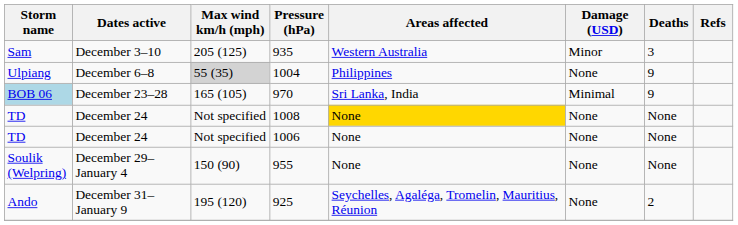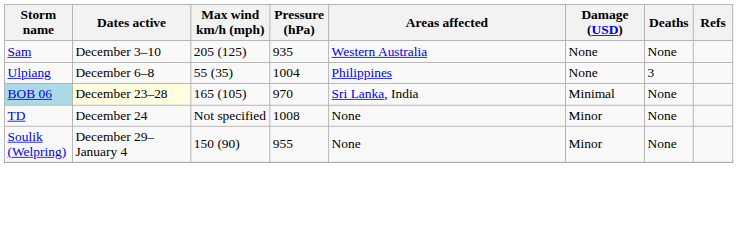 <table class="wikitable sortable">
 <tr>
 <th width="5%">Storm name</th>
 <th width="15%">Dates active</th>
 <th width="10%">Max wind<br>km/h (mph)</th>
 <th width="5%">Pressure<br>(hPa)</th>
 <th width="30%">Areas affected</th>
 <th width="10%">Damage<br>(<a href='#'>USD</a>)</th>
 <th width="5%">Deaths</th>
 <th width="5%">Refs</th>
 </tr>
 <tr>
 <td><a href='#'>Sam</a></td>
 <td>December 3–10</td>
 <td>205 (125)</td>
 <td>935</td>
 <td><a href='#'>Western Australia</a></td>
-<td>Minor</td>
-<td>3</td>
+<td>None</td>
+<td>None</td>
 <td></td>
 </tr>
 <tr>
 <td><a href='#'>Ulpiang</a></td>
 <td>December 6–8</td>
-<td style="background: lightgrey;">55 (35)</td>
+<td>55 (35)</td>
 <td>1004</td>
 <td><a href='#'>Philippines</a></td>
 <td>None</td>
-<td>9</td>
+<td>3</td>
 <td></td>
 </tr>
 <tr>
 <td style="background: lightblue;"><a href='#'>BOB 06</a></td>
-<td>December 23–28</td>
+<td style="background: lightyellow;">December 23–28</td>
 <td>165 (105)</td>
 <td>970</td>
 <td><a href='#'>Sri Lanka</a>, India</td>
 <td>Minimal</td>
-<td>9</td>
+<td>None</td>
 <td></td>
 </tr>
 <tr>
 <td><a href='#'>TD</a></td>
 <td>December 24</td>
 <td>Not specified</td>
 <td>1008</td>
-<td style="background: gold;">None</td>
 <td>None</td>
-<td>None</td>
-<td></td>
-</tr>
-<tr>
-<td><a href='#'>TD</a></td>
-<td>December 24</td>
-<td>Not specified</td>
-<td>1006</td>
-<td>None</td>
-<td>None</td>
+<td>Minor</td>
 <td>None</td>
 <td></td>
 </tr>
 <tr>
 <td><a href='#'>Soulik (Welpring)</a></td>
 <td>December 29–January 4</td>
 <td>150 (90)</td>
 <td>955</td>
 <td>None</td>
+<td>Minor</td>
 <td>None</td>
-<td>None</td>
-<td></td>
-</tr>
-<tr>
-<td><a href='#'>Ando</a></td>
-<td>December 31–January 9</td>
-<td>195 (120)</td>
-<td>925</td>
-<td><a href='#'>Seychelles</a>, <a href='#'>Agaléga</a>, <a href='#'>Tromelin</a>, <a href='#'>Mauritius</a>, <a href='#'>Réunion</a></td>
-<td>None</td>
-<td>2</td>
 <td></td>
 </tr>
 <tr>
 </tr>
 </table>
